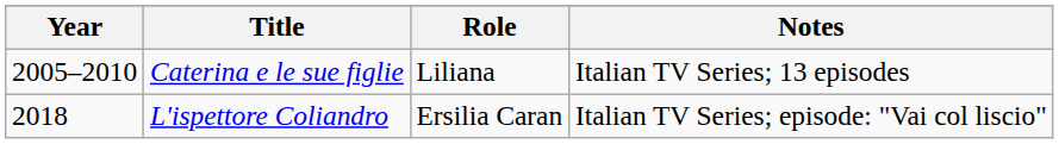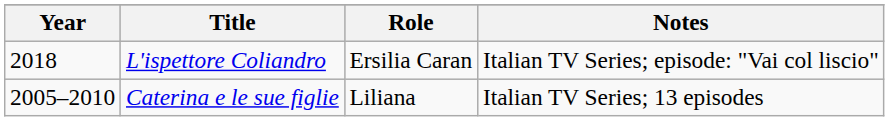 <table class="wikitable">
 <tr>
 </tr>
 <tr>
 <th>Year</th>
 <th>Title</th>
 <th>Role</th>
 <th>Notes</th>
 </tr>
 <tr>
+<td>2018</td>
+<td><em><a href='#'>L'ispettore Coliandro</a></em></td>
+<td>Ersilia Caran</td>
+<td>Italian TV Series; episode: "Vai col liscio"</td>
+</tr>
+<tr>
 <td>2005–2010</td>
 <td><em><a href='#'>Caterina e le sue figlie</a></em></td>
 <td>Liliana</td>
 <td>Italian TV Series; 13 episodes</td>
 </tr>
-<tr>
-<td>2018</td>
-<td><em><a href='#'>L'ispettore Coliandro</a></em></td>
-<td>Ersilia Caran</td>
-<td>Italian TV Series; episode: "Vai col liscio"</td>
-</tr>
 </table>
